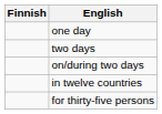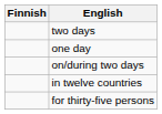 <table class="wikitable">
 <tr>
 <th>Finnish</th>
 <th>English</th>
 </tr>
 <tr>
 <td></td>
-<td>one day</td>
+<td>two days</td>
 </tr>
 <tr>
 <td></td>
-<td>two days</td>
+<td>one day</td>
 </tr>
 <tr>
 <td></td>
 <td>on/during two days</td>
 </tr>
 <tr>
 <td></td>
 <td>in twelve countries</td>
 </tr>
 <tr>
 <td></td>
 <td>for thirty-five persons</td>
 </tr>
 </table>
